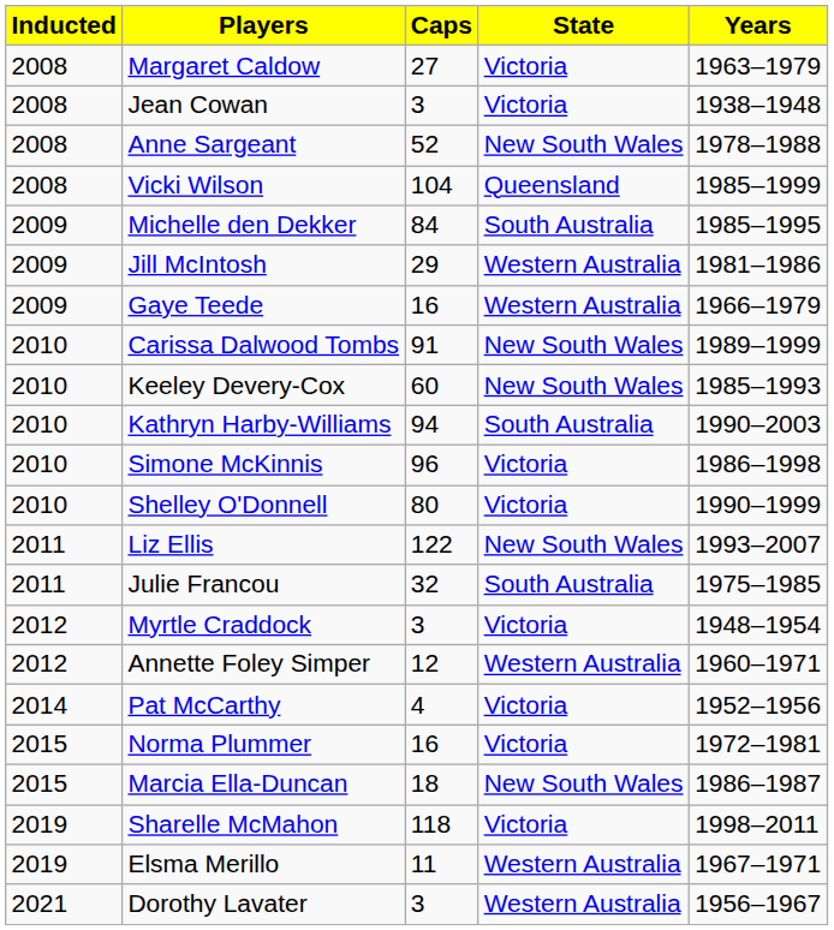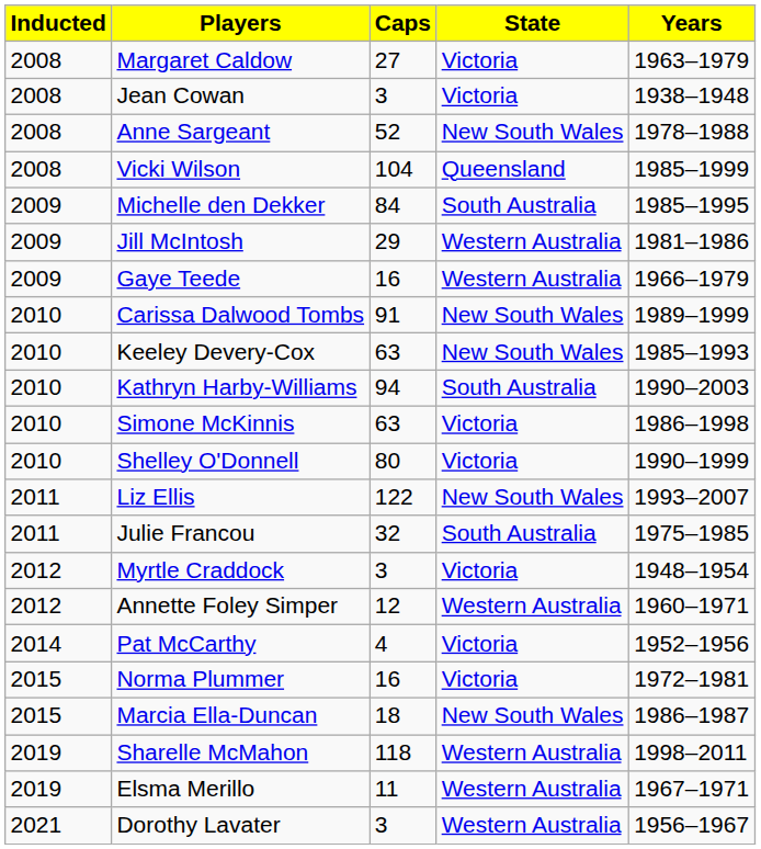 <table class="wikitable collapsible" border="1">
 <tr>
 <th style="background:yellow;"><span>Inducted </span></th>
 <th style="background:yellow;"><span>Players</span></th>
 <th style="background:yellow;"><span>Caps</span></th>
 <th style="background:yellow;"><span>State</span></th>
 <th style="background:yellow;"><span>Years</span></th>
 </tr>
 <tr>
 <td>2008</td>
 <td><a href='#'>Margaret Caldow</a></td>
 <td>27</td>
 <td><a href='#'>Victoria</a></td>
 <td>1963–1979</td>
 </tr>
 <tr>
 <td>2008</td>
 <td>Jean Cowan</td>
 <td>3</td>
 <td><a href='#'>Victoria</a></td>
 <td>1938–1948</td>
 </tr>
 <tr>
 <td>2008</td>
 <td><a href='#'>Anne Sargeant</a></td>
 <td>52</td>
 <td><a href='#'>New South Wales</a></td>
 <td>1978–1988</td>
 </tr>
 <tr>
 <td>2008</td>
 <td><a href='#'>Vicki Wilson</a></td>
 <td>104</td>
 <td><a href='#'>Queensland</a></td>
 <td>1985–1999</td>
 </tr>
 <tr>
 <td>2009</td>
 <td><a href='#'>Michelle den Dekker</a></td>
 <td>84</td>
 <td><a href='#'>South Australia</a></td>
 <td>1985–1995</td>
 </tr>
 <tr>
 <td>2009</td>
 <td><a href='#'>Jill McIntosh</a></td>
 <td>29</td>
 <td><a href='#'>Western Australia</a></td>
 <td>1981–1986</td>
 </tr>
 <tr>
 <td>2009</td>
 <td><a href='#'>Gaye Teede</a></td>
 <td>16</td>
 <td><a href='#'>Western Australia</a></td>
 <td>1966–1979</td>
 </tr>
 <tr>
 <td>2010</td>
 <td><a href='#'>Carissa Dalwood Tombs</a></td>
 <td>91</td>
 <td><a href='#'>New South Wales</a></td>
 <td>1989–1999</td>
 </tr>
 <tr>
 <td>2010</td>
 <td>Keeley Devery-Cox</td>
-<td>60</td>
+<td>63</td>
 <td><a href='#'>New South Wales</a></td>
 <td>1985–1993</td>
 </tr>
 <tr>
 <td>2010</td>
 <td><a href='#'>Kathryn Harby-Williams</a></td>
 <td>94</td>
 <td><a href='#'>South Australia</a></td>
 <td>1990–2003</td>
 </tr>
 <tr>
 <td>2010</td>
 <td><a href='#'>Simone McKinnis</a></td>
-<td>96</td>
+<td>63</td>
 <td><a href='#'>Victoria</a></td>
 <td>1986–1998</td>
 </tr>
 <tr>
 <td>2010</td>
 <td><a href='#'>Shelley O'Donnell</a></td>
 <td>80</td>
 <td><a href='#'>Victoria</a></td>
 <td>1990–1999</td>
 </tr>
 <tr>
 <td>2011</td>
 <td><a href='#'>Liz Ellis</a></td>
 <td>122</td>
 <td><a href='#'>New South Wales</a></td>
 <td>1993–2007</td>
 </tr>
 <tr>
 <td>2011</td>
 <td>Julie Francou</td>
 <td>32</td>
 <td><a href='#'>South Australia</a></td>
 <td>1975–1985</td>
 </tr>
 <tr>
 <td>2012</td>
 <td><a href='#'>Myrtle Craddock</a></td>
 <td>3</td>
 <td><a href='#'>Victoria</a></td>
 <td>1948–1954</td>
 </tr>
 <tr>
 <td>2012</td>
 <td>Annette Foley Simper</td>
 <td>12</td>
 <td><a href='#'>Western Australia</a></td>
 <td>1960–1971</td>
 </tr>
 <tr>
 <td>2014</td>
 <td><a href='#'>Pat McCarthy</a></td>
 <td>4</td>
 <td><a href='#'>Victoria</a></td>
 <td>1952–1956</td>
 </tr>
 <tr>
 <td>2015</td>
 <td><a href='#'>Norma Plummer</a></td>
 <td>16</td>
 <td><a href='#'>Victoria</a></td>
 <td>1972–1981</td>
 </tr>
 <tr>
 <td>2015</td>
 <td><a href='#'>Marcia Ella-Duncan</a></td>
 <td>18</td>
 <td><a href='#'>New South Wales</a></td>
 <td>1986–1987</td>
 </tr>
 <tr>
 <td>2019</td>
 <td><a href='#'>Sharelle McMahon</a></td>
 <td>118</td>
-<td><a href='#'>Victoria</a></td>
+<td><a href='#'>Western Australia</a></td>
 <td>1998–2011</td>
 </tr>
 <tr>
 <td>2019</td>
 <td>Elsma Merillo</td>
 <td>11</td>
 <td><a href='#'>Western Australia</a></td>
 <td>1967–1971</td>
 </tr>
 <tr>
 <td>2021</td>
 <td>Dorothy Lavater</td>
 <td>3</td>
 <td><a href='#'>Western Australia</a></td>
 <td>1956–1967</td>
 </tr>
 </table>
